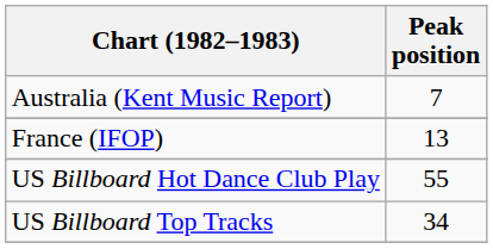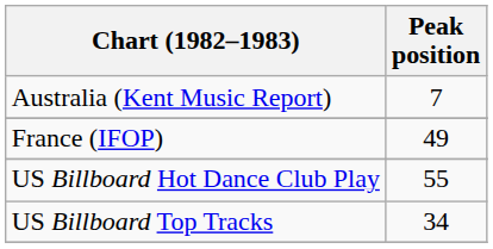 <table class="wikitable sortable">
 <tr>
 <th>Chart (1982–1983)</th>
 <th>Peak<br>position</th>
 </tr>
 <tr>
 <td>Australia (<a href='#'>Kent Music Report</a>)</td>
 <td align="center">7</td>
 </tr>
 <tr>
 </tr>
 <tr>
 </tr>
 <tr>
 <td>France (<a href='#'>IFOP</a>)</td>
-<td align="center">13</td>
+<td align="center">49</td>
 </tr>
 <tr>
 </tr>
 <tr>
 </tr>
 <tr>
 </tr>
 <tr>
 </tr>
 <tr>
 </tr>
 <tr>
 </tr>
 <tr>
 </tr>
 <tr>
 <td>US <em>Billboard</em> <a href='#'>Hot Dance Club Play</a></td>
 <td align="center">55</td>
 </tr>
 <tr>
 <td>US <em>Billboard</em> <a href='#'>Top Tracks</a></td>
 <td align="center">34</td>
 </tr>
 <tr>
 </tr>
 </table>
